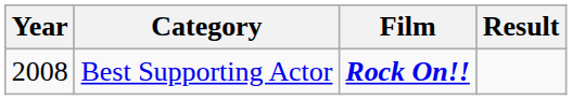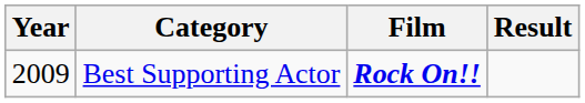 <table class="wikitable">
 <tr>
 <th>Year</th>
 <th>Category</th>
 <th>Film</th>
 <th>Result</th>
 </tr>
 <tr>
-<td>2008</td>
+<td>2009</td>
 <td><a href='#'>Best Supporting Actor</a></td>
 <td><strong><em><a href='#'>Rock On!!</a></em></strong></td>
 <td></td>
 </tr>
 </table>
